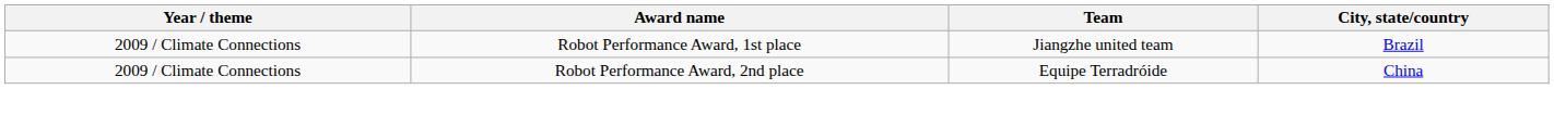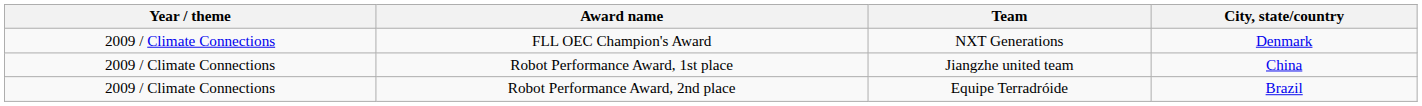 <table class="wikitable" width="75%">
 <tr>
 <th>Year / theme</th>
 <th>Award name</th>
 <th>Team</th>
 <th>City, state/country</th>
 </tr>
 <tr>
+<td align="center">2009 / <a href='#'>Climate Connections</a></td>
+<td align="center">FLL OEC Champion's Award</td>
+<td align="center">NXT Generations</td>
+<td align="center"><a href='#'>Denmark</a></td>
+</tr>
+<tr>
 <td align="center">2009 / Climate Connections</td>
 <td align="center">Robot Performance Award, 1st place</td>
 <td align="center">Jiangzhe united team</td>
-<td align="center"><a href='#'>Brazil</a></td>
+<td align="center"><a href='#'>China</a></td>
 </tr>
 <tr>
 <td align="center">2009 / Climate Connections</td>
 <td align="center">Robot Performance Award, 2nd place</td>
 <td align="center">Equipe Terradróide</td>
-<td align="center"><a href='#'>China</a></td>
+<td align="center"><a href='#'>Brazil</a></td>
 </tr>
 </table>
